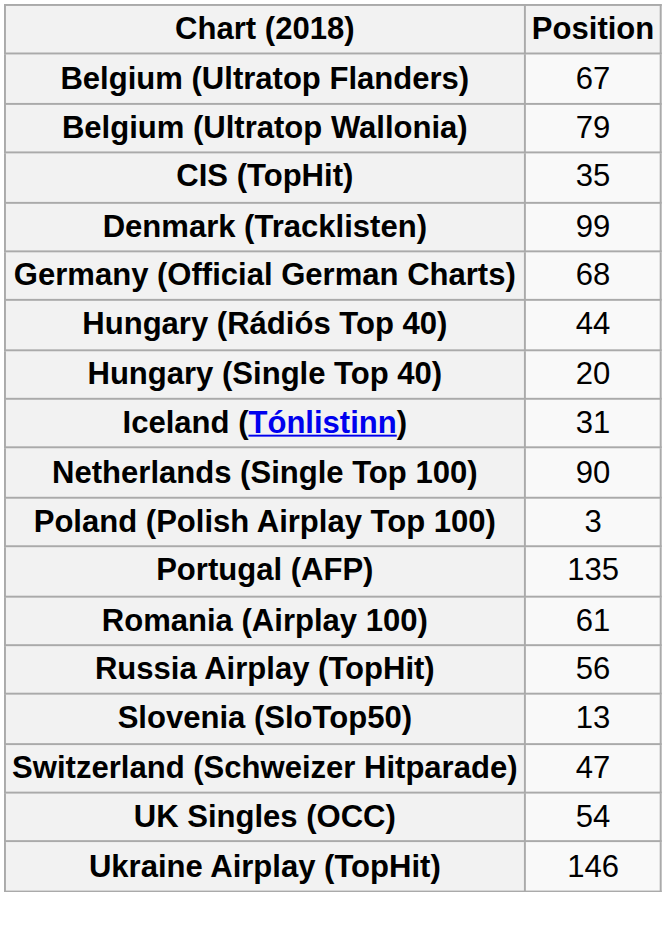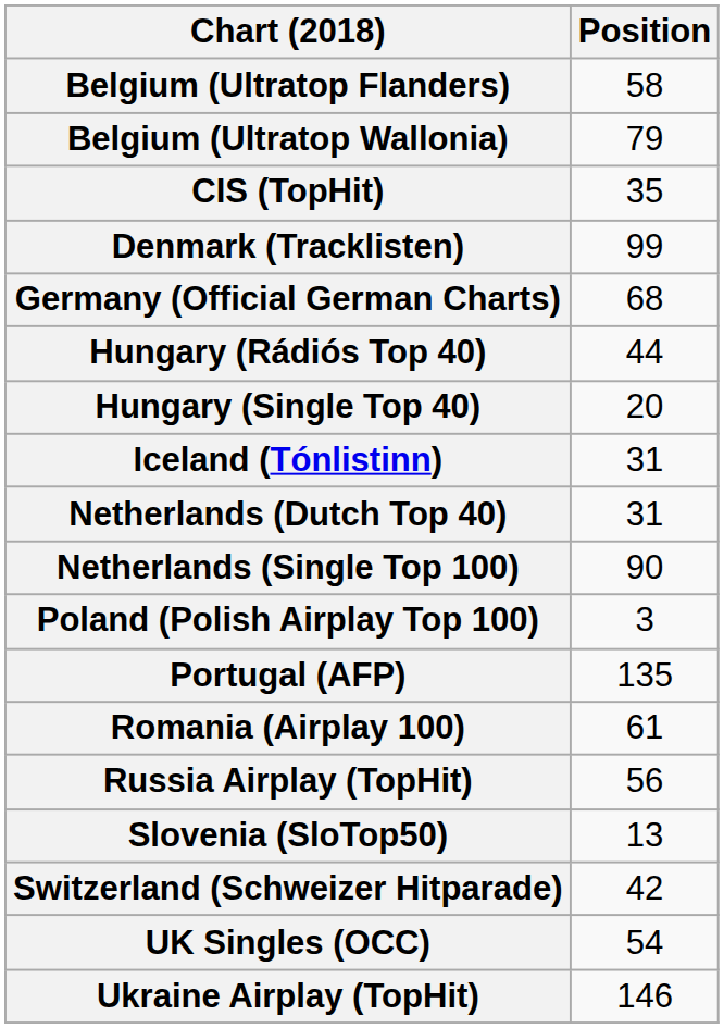 <table class="wikitable sortable plainrowheaders" style="text-align:center">
 <tr>
 <th scope="col">Chart (2018)</th>
 <th scope="col">Position</th>
 </tr>
 <tr>
 <th scope="row">Belgium (Ultratop Flanders)</th>
-<td>67</td>
+<td>58</td>
 </tr>
 <tr>
 <th scope="row">Belgium (Ultratop Wallonia)</th>
 <td>79</td>
 </tr>
 <tr>
 <th scope="row">CIS (TopHit)</th>
 <td style="text-align:center;">35</td>
 </tr>
 <tr>
 <th scope="row">Denmark (Tracklisten)</th>
 <td>99</td>
 </tr>
 <tr>
 <th scope="row">Germany (Official German Charts)</th>
 <td>68</td>
 </tr>
 <tr>
 <th scope="row">Hungary (Rádiós Top 40)</th>
 <td>44</td>
 </tr>
 <tr>
 <th scope="row">Hungary (Single Top 40)</th>
 <td>20</td>
 </tr>
 <tr>
 <th scope="row">Iceland (<a href='#'>Tónlistinn</a>)</th>
 <td>31</td>
 </tr>
 <tr>
+<th scope="row">Netherlands (Dutch Top 40)</th>
+<td>31</td>
+</tr>
+<tr>
 <th scope="row">Netherlands (Single Top 100)</th>
 <td>90</td>
 </tr>
 <tr>
 <th scope="row">Poland (Polish Airplay Top 100)</th>
 <td>3</td>
 </tr>
 <tr>
 <th scope="row">Portugal (AFP)</th>
 <td>135</td>
 </tr>
 <tr>
 <th scope="row">Romania (Airplay 100)</th>
 <td>61</td>
 </tr>
 <tr>
 <th scope="row">Russia Airplay (TopHit)</th>
 <td style="text-align:center;">56</td>
 </tr>
 <tr>
 <th scope="row">Slovenia (SloTop50)</th>
 <td>13</td>
 </tr>
 <tr>
 <th scope="row">Switzerland (Schweizer Hitparade)</th>
-<td>47</td>
+<td>42</td>
 </tr>
 <tr>
 <th scope="row">UK Singles (OCC)</th>
 <td>54</td>
 </tr>
 <tr>
 <th scope="row">Ukraine Airplay (TopHit)</th>
 <td>146</td>
 </tr>
 </table>
